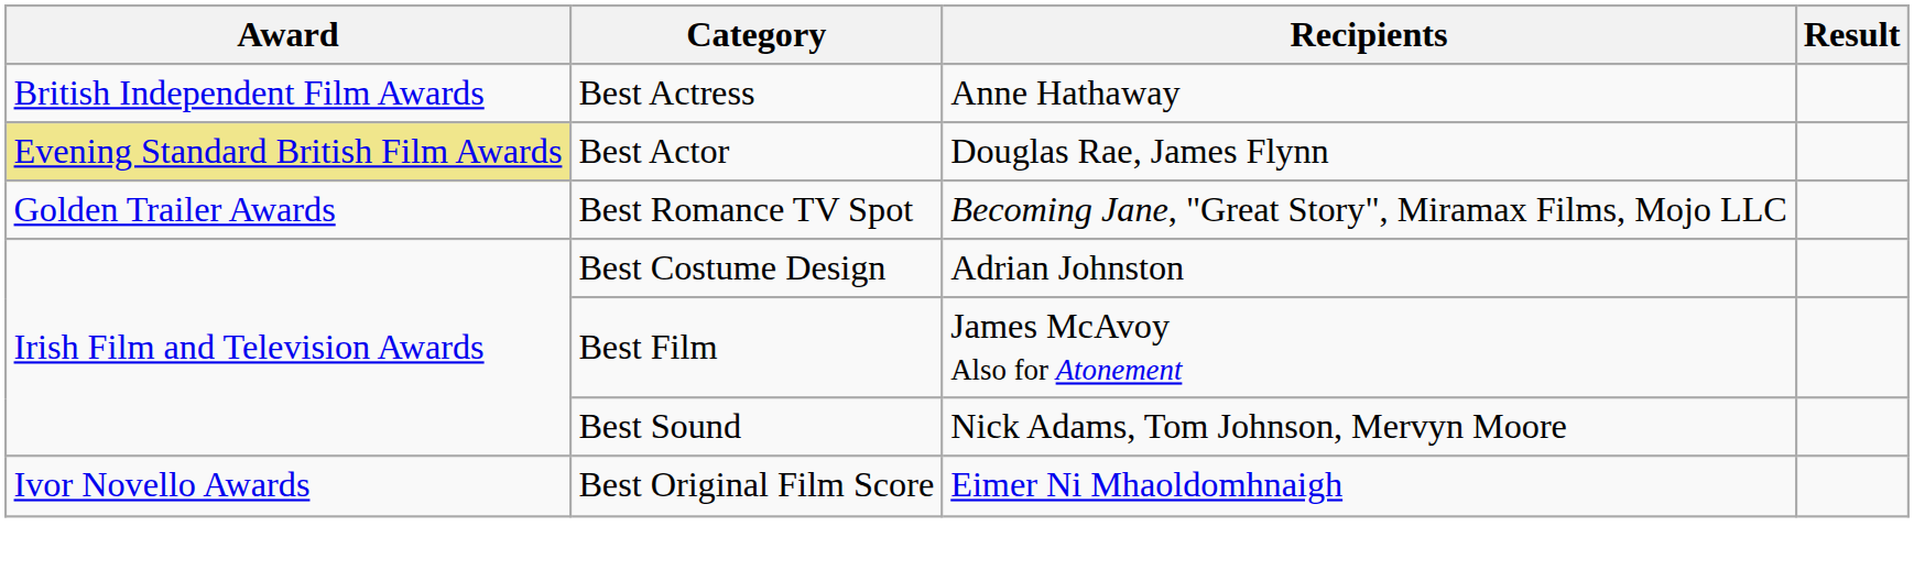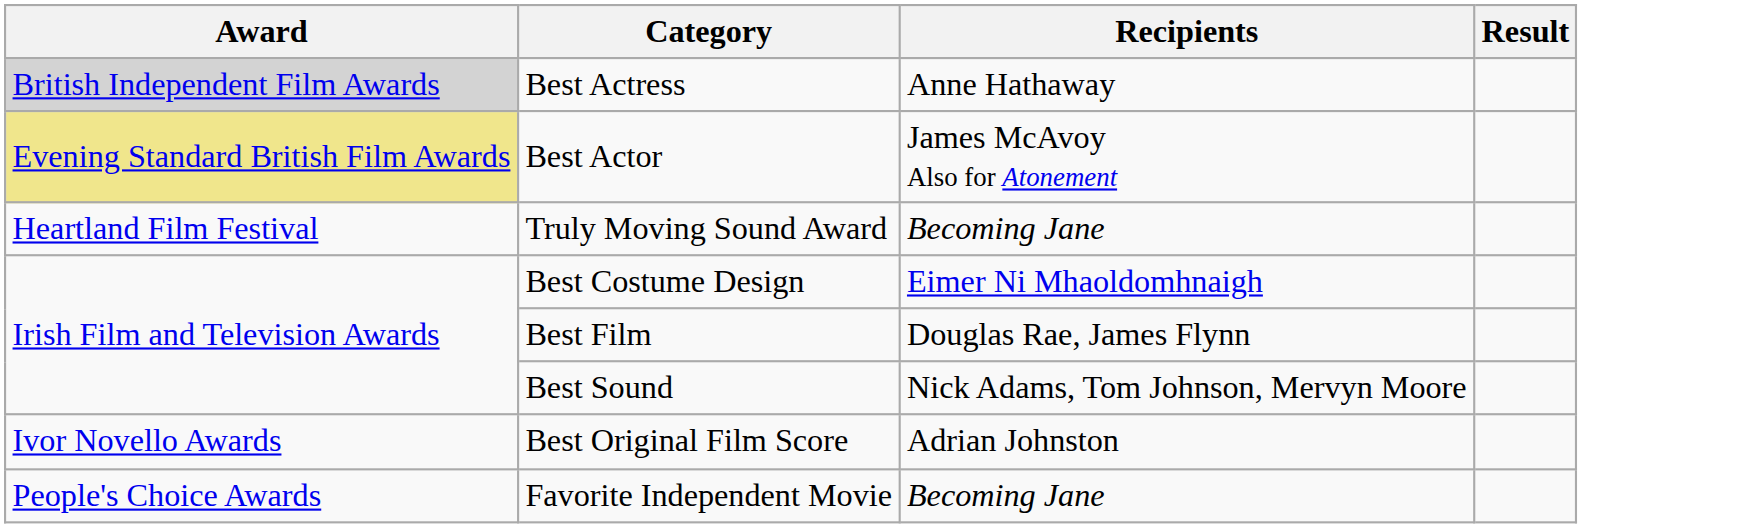 <table class="wikitable" style="font-size: 95%;">
 <tr>
 <th>Award</th>
 <th>Category</th>
 <th>Recipients</th>
 <th>Result</th>
 </tr>
 <tr>
-<td><a href='#'>British Independent Film Awards</a></td>
+<td style="background: lightgrey;"><a href='#'>British Independent Film Awards</a></td>
 <td>Best Actress</td>
 <td>Anne Hathaway</td>
 <td></td>
 </tr>
 <tr>
 <td style="background: khaki;"><a href='#'>Evening Standard British Film Awards</a></td>
 <td>Best Actor</td>
-<td>Douglas Rae, James Flynn</td>
+<td>James McAvoy<br><small>Also for <em><a href='#'>Atonement</a></em></small></td>
 <td></td>
 </tr>
 <tr>
-<td><a href='#'>Golden Trailer Awards</a></td>
-<td>Best Romance TV Spot</td>
-<td><em>Becoming Jane</em>, "Great Story", Miramax Films, Mojo LLC</td>
+<td><a href='#'>Heartland Film Festival</a></td>
+<td>Truly Moving Sound Award</td>
+<td><em>Becoming Jane</em></td>
 <td></td>
 </tr>
 <tr>
 <td rowspan="3"><a href='#'>Irish Film and Television Awards</a></td>
 <td>Best Costume Design</td>
-<td>Adrian Johnston</td>
+<td><a href='#'>Eimer Ni Mhaoldomhnaigh</a></td>
 <td></td>
 </tr>
 <tr>
 <td>Best Film</td>
-<td>James McAvoy<br><small>Also for <em><a href='#'>Atonement</a></em></small></td>
+<td>Douglas Rae, James Flynn</td>
 <td></td>
 </tr>
 <tr>
 <td>Best Sound</td>
 <td>Nick Adams, Tom Johnson, Mervyn Moore</td>
 <td></td>
 </tr>
 <tr>
 <td><a href='#'>Ivor Novello Awards</a></td>
 <td>Best Original Film Score</td>
-<td><a href='#'>Eimer Ni Mhaoldomhnaigh</a></td>
+<td>Adrian Johnston</td>
+<td></td>
+</tr>
+<tr>
+<td><a href='#'>People's Choice Awards</a></td>
+<td>Favorite Independent Movie</td>
+<td><em>Becoming Jane</em></td>
 <td></td>
 </tr>
 </table>
